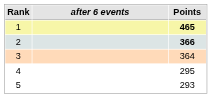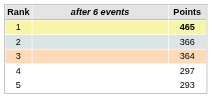 <table cellspacing="1" cellpadding="3" style="border:1px solid #AAAAAA;font-size:86%">
 <tr style="background-color: #E4E4E4;">
 <th style="border-bottom:1px solid #AAAAAA; width: 10px;">Rank</th>
 <th style="border-bottom:1px solid #AAAAAA; width: 200px;"><em>after 6 events</em></th>
 <th style="border-bottom:1px solid #AAAAAA; width: 50px;">Points</th>
 </tr>
 <tr style="background:#f7f6a8;">
 <td align=center>1</td>
 <td><strong></strong></td>
 <td align=center><strong>465</strong></td>
 </tr>
 <tr style="background:#dce5e5;">
 <td align=center>2</td>
 <td></td>
-<td align=center><strong>366</strong></td>
+<td align=center>366</td>
 </tr>
 <tr style="background:#ffdab9;">
 <td align=center>3</td>
 <td></td>
 <td align=center>364</td>
 </tr>
 <tr>
 <td align=center>4</td>
 <td></td>
-<td align=center>295</td>
+<td align=center>297</td>
 </tr>
 <tr>
 <td align=center>5</td>
 <td></td>
 <td align=center>293</td>
 </tr>
 </table>
